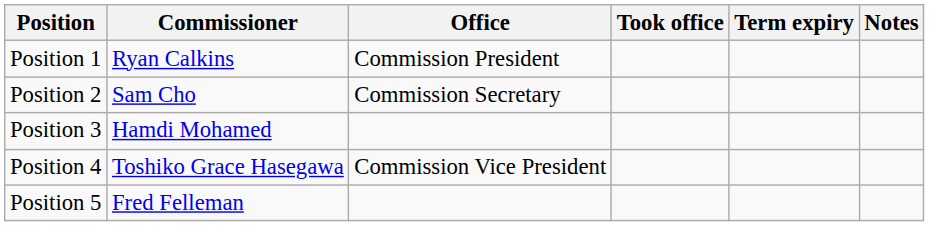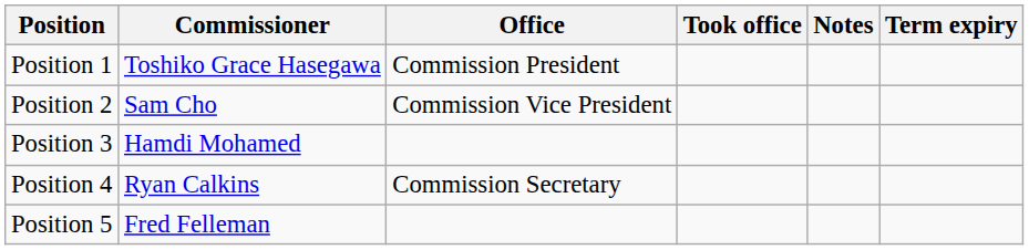 <table class="wikitable sortable">
 <tr>
 <th>Position</th>
 <th>Commissioner</th>
 <th>Office</th>
 <th>Took office</th>
+<th class=unsortable>Notes</th>
 <th>Term expiry</th>
-<th class=unsortable>Notes</th>
 </tr>
 <tr>
 <td>Position 1</td>
-<td><a href='#'>Ryan Calkins</a></td>
+<td><a href='#'>Toshiko Grace Hasegawa</a></td>
 <td>Commission President</td>
 <td></td>
 <td></td>
 <td></td>
 </tr>
 <tr>
 <td>Position 2</td>
 <td><a href='#'>Sam Cho</a></td>
-<td>Commission Secretary</td>
+<td>Commission Vice President</td>
 <td></td>
 <td></td>
 <td></td>
 </tr>
 <tr>
 <td>Position 3</td>
 <td><a href='#'>Hamdi Mohamed</a></td>
 <td></td>
 <td></td>
 <td></td>
 <td></td>
 </tr>
 <tr>
 <td>Position 4</td>
-<td><a href='#'>Toshiko Grace Hasegawa</a></td>
-<td>Commission Vice President</td>
+<td><a href='#'>Ryan Calkins</a></td>
+<td>Commission Secretary</td>
 <td></td>
 <td></td>
 <td></td>
 </tr>
 <tr>
 <td>Position 5</td>
 <td><a href='#'>Fred Felleman</a></td>
 <td></td>
 <td></td>
 <td></td>
 <td></td>
 </tr>
 </table>
